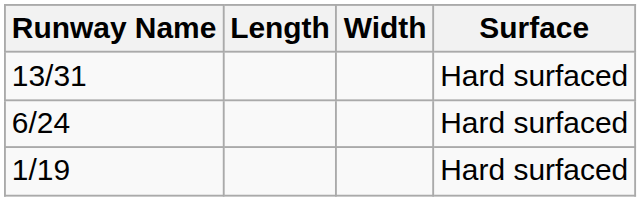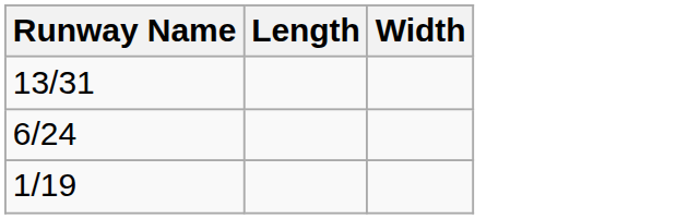 <table class="wikitable">
 <tr>
 <th>Runway Name</th>
 <th>Length</th>
 <th>Width</th>
-<th>Surface</th>
 </tr>
 <tr>
 <td>13/31</td>
 <td></td>
 <td></td>
-<td>Hard surfaced</td>
 </tr>
 <tr>
 <td>6/24</td>
 <td></td>
 <td></td>
-<td>Hard surfaced</td>
 </tr>
 <tr>
 <td>1/19</td>
 <td></td>
 <td></td>
-<td>Hard surfaced</td>
 </tr>
 </table>
